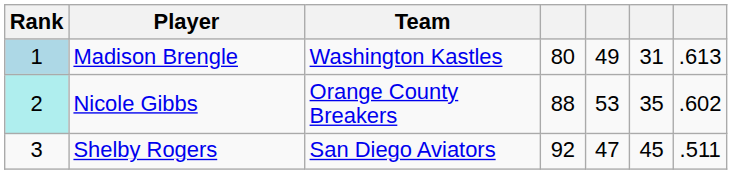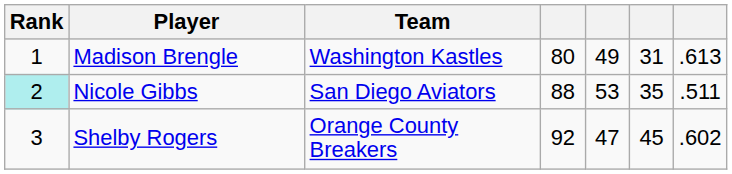 <table class="wikitable" style="text-align:left">
 <tr>
 <th width="25px">Rank</th>
 <th width="165px">Player</th>
 <th width="165px">Team</th>
 <th width="25px"></th>
 <th width="25px"></th>
 <th width="25px"></th>
 <th width="25px"></th>
 </tr>
 <tr>
-<td style="background: lightblue; text-align:center">1</td>
+<td style="text-align:center">1</td>
 <td><a href='#'>Madison Brengle</a></td>
 <td><a href='#'>Washington Kastles</a></td>
 <td style="text-align:center">80</td>
 <td style="text-align:center">49</td>
 <td style="text-align:center">31</td>
 <td style="text-align:center">.613</td>
 </tr>
 <tr>
 <td style="background: paleturquoise; text-align:center">2</td>
 <td><a href='#'>Nicole Gibbs</a></td>
-<td><a href='#'>Orange County Breakers</a></td>
+<td><a href='#'>San Diego Aviators</a></td>
 <td style="text-align:center">88</td>
 <td style="text-align:center">53</td>
 <td style="text-align:center">35</td>
-<td style="text-align:center">.602</td>
+<td style="text-align:center">.511</td>
 </tr>
 <tr>
 <td style="text-align:center">3</td>
 <td><a href='#'>Shelby Rogers</a></td>
-<td><a href='#'>San Diego Aviators</a></td>
+<td><a href='#'>Orange County Breakers</a></td>
 <td style="text-align:center">92</td>
 <td style="text-align:center">47</td>
 <td style="text-align:center">45</td>
-<td style="text-align:center">.511</td>
+<td style="text-align:center">.602</td>
 </tr>
 </table>
